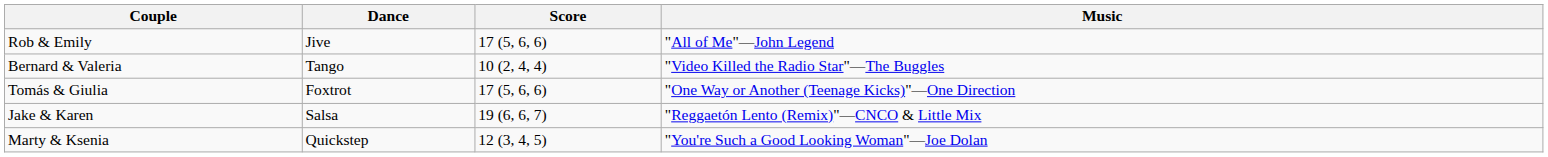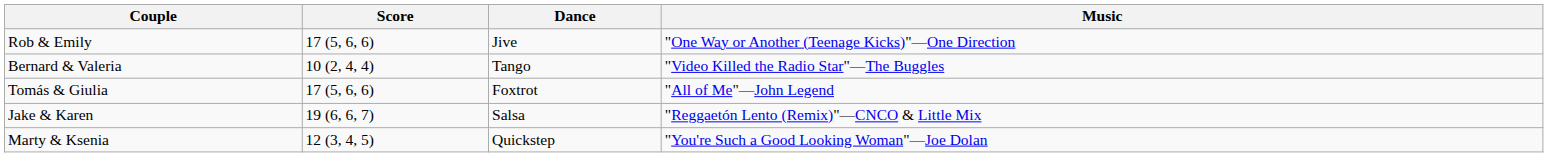 <table class="wikitable" style="width:80%;">
 <tr>
 <th>Couple</th>
+<th>Score</th>
 <th>Dance</th>
-<th>Score</th>
 <th>Music</th>
 </tr>
 <tr>
 <td>Rob & Emily</td>
+<td>17 (5, 6, 6)</td>
 <td>Jive</td>
-<td>17 (5, 6, 6)</td>
-<td>"<a href='#'>All of Me</a>"—<a href='#'>John Legend</a></td>
+<td>"<a href='#'>One Way or Another (Teenage Kicks)</a>"—<a href='#'>One Direction</a></td>
 </tr>
 <tr>
 <td>Bernard & Valeria</td>
+<td>10 (2, 4, 4)</td>
 <td>Tango</td>
-<td>10 (2, 4, 4)</td>
 <td>"<a href='#'>Video Killed the Radio Star</a>"—<a href='#'>The Buggles</a></td>
 </tr>
 <tr>
 <td>Tomás & Giulia</td>
+<td>17 (5, 6, 6)</td>
 <td>Foxtrot</td>
-<td>17 (5, 6, 6)</td>
-<td>"<a href='#'>One Way or Another (Teenage Kicks)</a>"—<a href='#'>One Direction</a></td>
+<td>"<a href='#'>All of Me</a>"—<a href='#'>John Legend</a></td>
 </tr>
 <tr>
 <td>Jake & Karen</td>
+<td>19 (6, 6, 7)</td>
 <td>Salsa</td>
-<td>19 (6, 6, 7)</td>
 <td>"<a href='#'>Reggaetón Lento (Remix)</a>"—<a href='#'>CNCO</a> & <a href='#'>Little Mix</a></td>
 </tr>
 <tr>
 <td>Marty & Ksenia</td>
+<td>12 (3, 4, 5)</td>
 <td>Quickstep</td>
-<td>12 (3, 4, 5)</td>
 <td>"<a href='#'>You're Such a Good Looking Woman</a>"—<a href='#'>Joe Dolan</a></td>
 </tr>
 </table>
